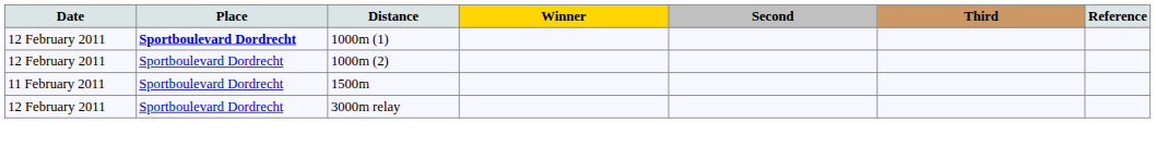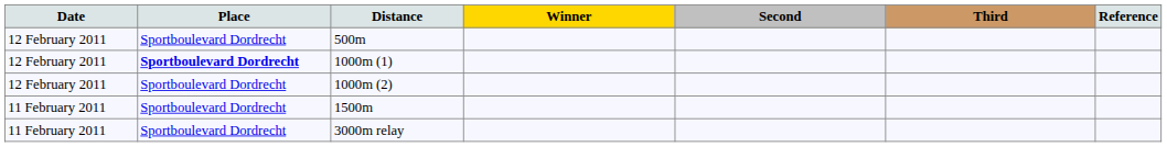 <table bgcolor="#f7f8ff" cellpadding="3" cellspacing="0" border="1" style="font-size: 95%; border: gray solid 1px; border-collapse: collapse;">
 <tr bgcolor="#CCCCCC">
 <td align="center" bgcolor="#DCE5E5" width="150"><strong>Date</strong></td>
 <td align="center" bgcolor="#DCE5E5" width="220"><strong>Place</strong></td>
 <td align="center" bgcolor="#DCE5E5" width="150"><strong>Distance</strong></td>
 <td align="center" bgcolor="gold" width="250"><strong>Winner</strong></td>
 <td align="center" bgcolor="silver" width="250"><strong>Second</strong></td>
 <td align="center" bgcolor="CC9966" width="250"><strong>Third</strong></td>
 <td align="center" bgcolor="#DCE5E5" width="30"><strong>Reference</strong></td>
+</tr>
+<tr align="left">
+<td>12 February 2011</td>
+<td><a href='#'>Sportboulevard Dordrecht</a></td>
+<td>500m</td>
+<td></td>
+<td></td>
+<td></td>
+<td></td>
 </tr>
 <tr align="left">
 <td>12 February 2011</td>
 <td><strong><a href='#'>Sportboulevard Dordrecht</a></strong></td>
 <td>1000m (1)</td>
 <td></td>
 <td></td>
 <td></td>
 <td></td>
 </tr>
 <tr align="left">
 <td>12 February 2011</td>
 <td><a href='#'>Sportboulevard Dordrecht</a></td>
 <td>1000m (2)</td>
 <td></td>
 <td></td>
 <td></td>
 <td></td>
 </tr>
 <tr align="left">
 <td>11 February 2011</td>
 <td><a href='#'>Sportboulevard Dordrecht</a></td>
 <td>1500m</td>
 <td></td>
 <td></td>
 <td></td>
 <td></td>
 </tr>
 <tr align="left">
-<td>12 February 2011</td>
+<td>11 February 2011</td>
 <td><a href='#'>Sportboulevard Dordrecht</a></td>
 <td>3000m relay</td>
 <td></td>
 <td></td>
 <td></td>
 <td></td>
 </tr>
 </table>
